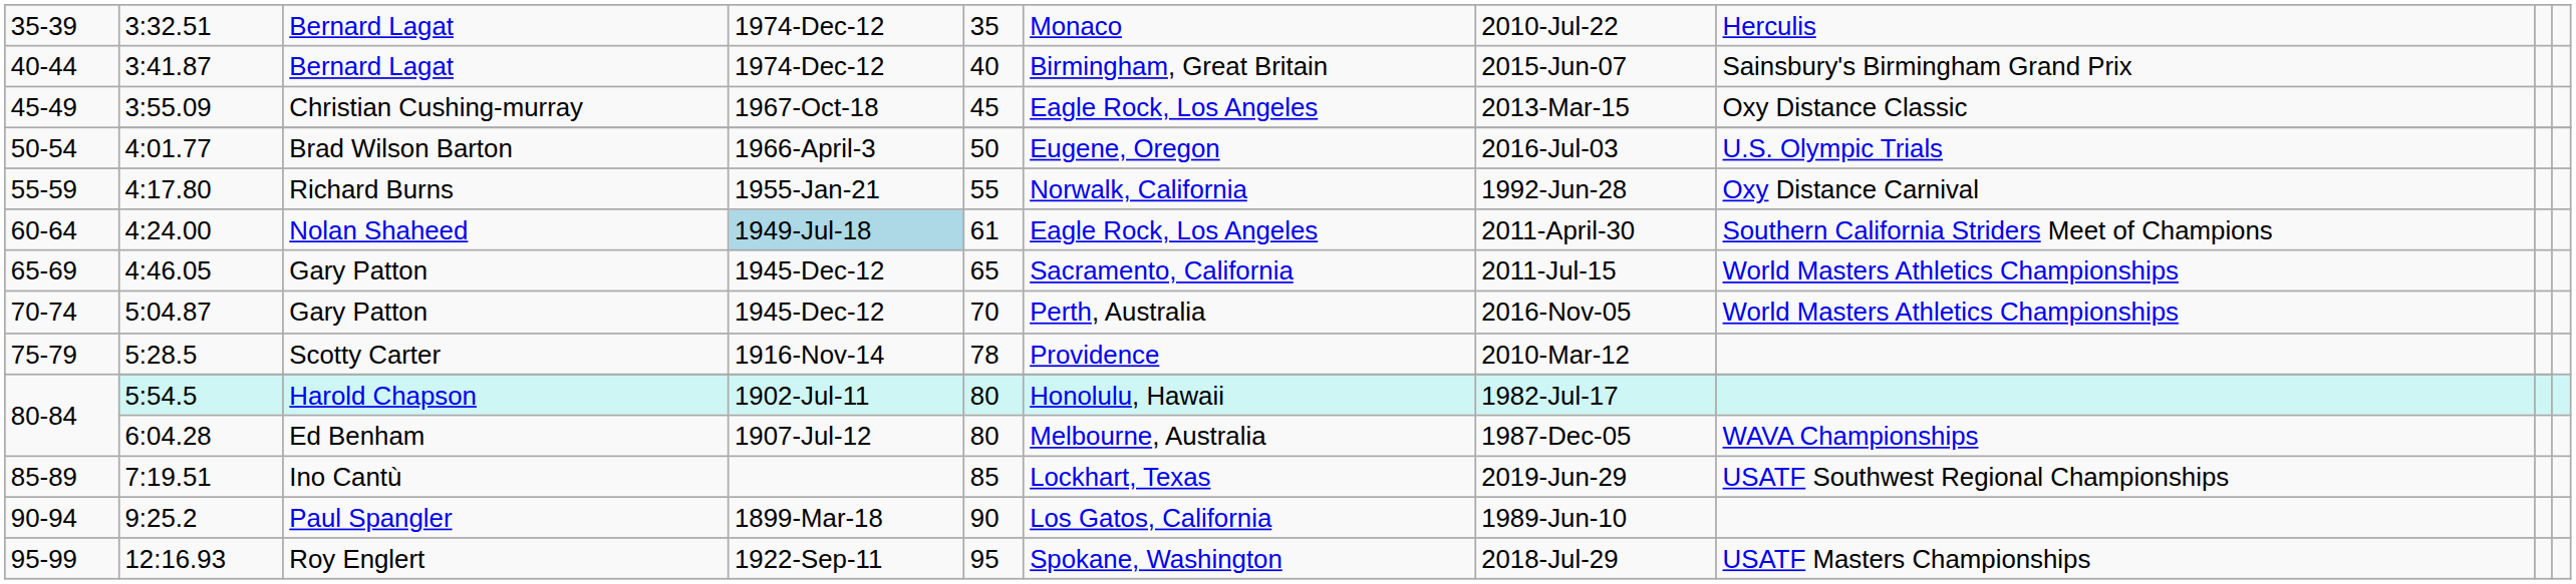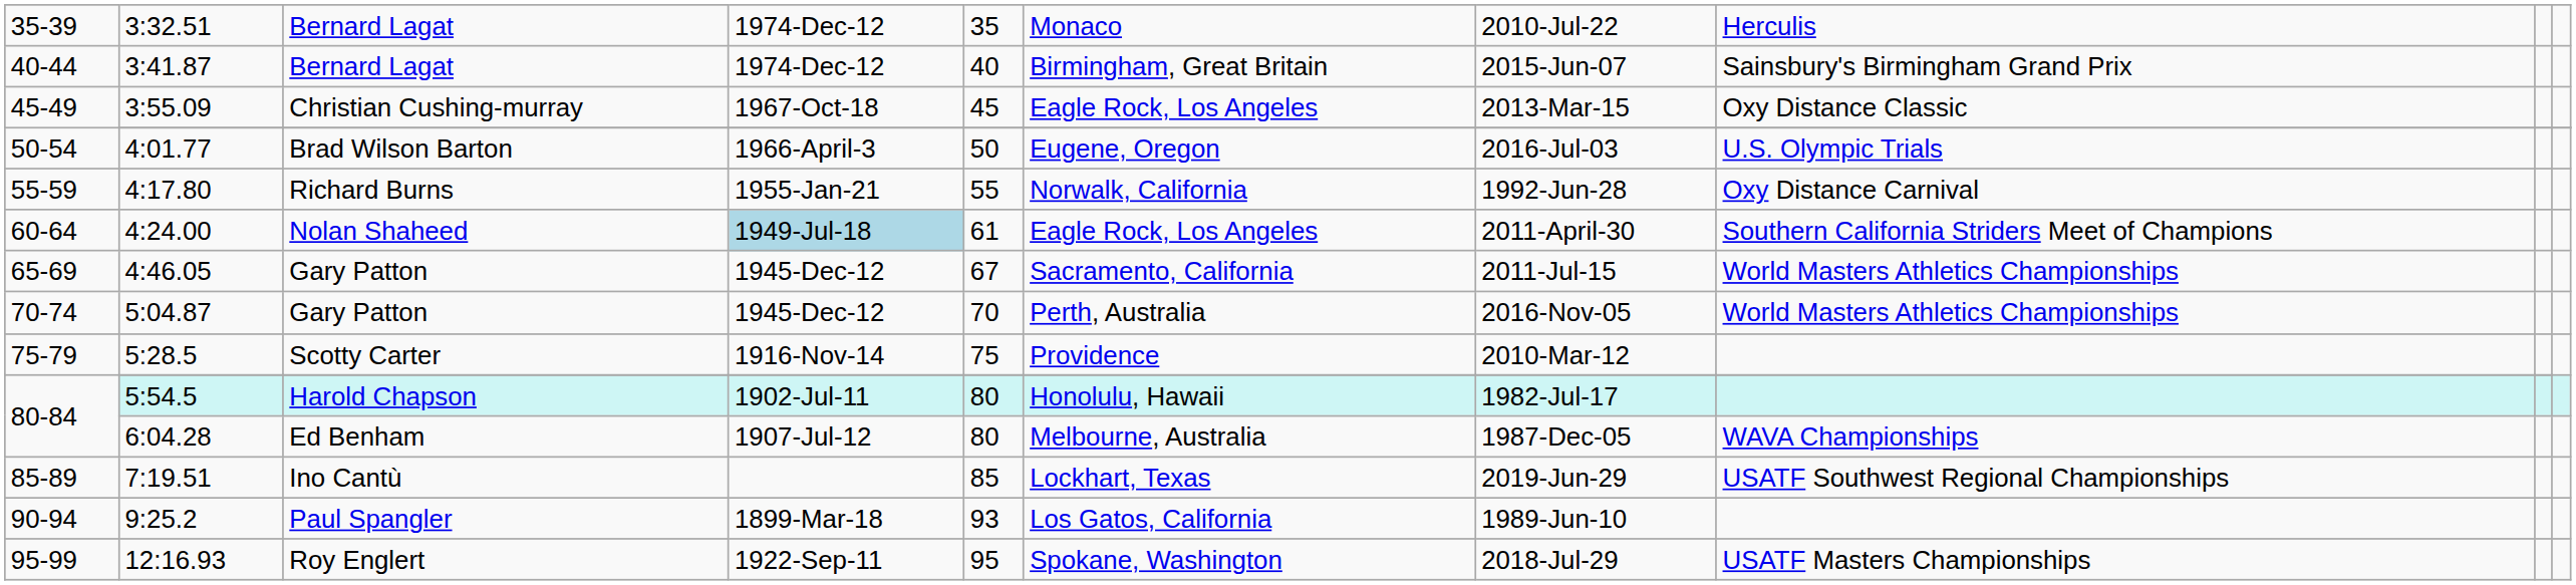 <table class="wikitable" style="font-size:95%; width: 95%">
 <tr>
 <td>35-39</td>
 <td>3:32.51</td>
 <td><a href='#'>Bernard Lagat</a></td>
 <td>1974-Dec-12</td>
 <td>35</td>
 <td><a href='#'>Monaco</a></td>
 <td>2010-Jul-22</td>
 <td><a href='#'>Herculis</a></td>
 <td></td>
 <td></td>
 </tr>
 <tr>
 <td>40-44</td>
 <td>3:41.87</td>
 <td><a href='#'>Bernard Lagat</a></td>
 <td>1974-Dec-12</td>
 <td>40</td>
 <td><a href='#'>Birmingham</a>, Great Britain</td>
 <td>2015-Jun-07</td>
 <td>Sainsbury's Birmingham Grand Prix</td>
 <td></td>
 <td></td>
 </tr>
 <tr>
 <td>45-49</td>
 <td>3:55.09</td>
 <td>Christian Cushing-murray</td>
 <td>1967-Oct-18</td>
 <td>45</td>
 <td><a href='#'>Eagle Rock, Los Angeles</a></td>
 <td>2013-Mar-15</td>
 <td>Oxy Distance Classic</td>
 <td></td>
 <td></td>
 </tr>
 <tr>
 <td rowspan=2>50-54</td>
 </tr>
 <tr>
 <td>4:01.77</td>
 <td>Brad Wilson Barton</td>
 <td>1966-April-3</td>
 <td>50</td>
 <td><a href='#'>Eugene, Oregon</a></td>
 <td>2016-Jul-03</td>
 <td><a href='#'>U.S. Olympic Trials</a></td>
 <td></td>
 <td></td>
 </tr>
 <tr>
 <td>55-59</td>
 <td>4:17.80</td>
 <td>Richard Burns</td>
 <td>1955-Jan-21</td>
 <td>55</td>
 <td><a href='#'>Norwalk, California</a></td>
 <td>1992-Jun-28</td>
 <td><a href='#'>Oxy</a> Distance Carnival</td>
 <td></td>
 <td></td>
 </tr>
 <tr>
 <td>60-64</td>
 <td>4:24.00</td>
 <td><a href='#'>Nolan Shaheed</a></td>
 <td style="background: lightblue;">1949-Jul-18</td>
 <td>61</td>
 <td><a href='#'>Eagle Rock, Los Angeles</a></td>
 <td>2011-April-30</td>
 <td><a href='#'>Southern California Striders</a> Meet of Champions</td>
 <td></td>
 <td></td>
 </tr>
 <tr>
 <td>65-69</td>
 <td>4:46.05</td>
 <td>Gary Patton</td>
 <td>1945-Dec-12</td>
-<td>65</td>
+<td>67</td>
 <td><a href='#'>Sacramento, California</a></td>
 <td>2011-Jul-15</td>
 <td><a href='#'>World Masters Athletics Championships</a></td>
 <td></td>
 <td></td>
 </tr>
 <tr>
 <td>70-74</td>
 <td>5:04.87</td>
 <td>Gary Patton</td>
 <td>1945-Dec-12</td>
 <td>70</td>
 <td><a href='#'>Perth</a>, Australia</td>
 <td>2016-Nov-05</td>
 <td><a href='#'>World Masters Athletics Championships</a></td>
 <td></td>
 <td></td>
 </tr>
 <tr>
 <td>75-79</td>
 <td>5:28.5</td>
 <td>Scotty Carter</td>
 <td>1916-Nov-14</td>
-<td>78</td>
+<td>75</td>
 <td><a href='#'>Providence</a></td>
 <td>2010-Mar-12</td>
 <td></td>
 <td></td>
 </tr>
 <tr>
 <td rowspan=3>80-84</td>
 </tr>
 <tr style="background:#cef6f5;">
 <td>5:54.5</td>
 <td><a href='#'>Harold Chapson</a></td>
 <td>1902-Jul-11</td>
 <td>80</td>
 <td><a href='#'>Honolulu</a>, Hawaii</td>
 <td>1982-Jul-17</td>
 <td></td>
 <td></td>
 <td></td>
 </tr>
 <tr>
 <td>6:04.28</td>
 <td>Ed Benham</td>
 <td>1907-Jul-12</td>
 <td>80</td>
 <td><a href='#'>Melbourne</a>, Australia</td>
 <td>1987-Dec-05</td>
 <td><a href='#'>WAVA Championships</a></td>
 <td></td>
 <td></td>
 </tr>
 <tr>
 <td>85-89</td>
 <td>7:19.51</td>
 <td>Ino Cantù</td>
 <td></td>
 <td>85</td>
 <td><a href='#'>Lockhart, Texas</a></td>
 <td>2019-Jun-29</td>
 <td><a href='#'>USATF</a> Southwest Regional Championships</td>
 <td></td>
 <td></td>
 </tr>
 <tr>
 <td>90-94</td>
 <td>9:25.2</td>
 <td><a href='#'>Paul Spangler</a></td>
 <td>1899-Mar-18</td>
-<td>90</td>
+<td>93</td>
 <td><a href='#'>Los Gatos, California</a></td>
 <td>1989-Jun-10</td>
 <td></td>
 <td></td>
 <td></td>
 </tr>
 <tr>
 <td>95-99</td>
 <td>12:16.93</td>
 <td>Roy Englert</td>
 <td>1922-Sep-11</td>
 <td>95</td>
 <td><a href='#'>Spokane, Washington</a></td>
 <td>2018-Jul-29</td>
 <td><a href='#'>USATF</a> Masters Championships</td>
 <td></td>
 <td></td>
 </tr>
 </table>
